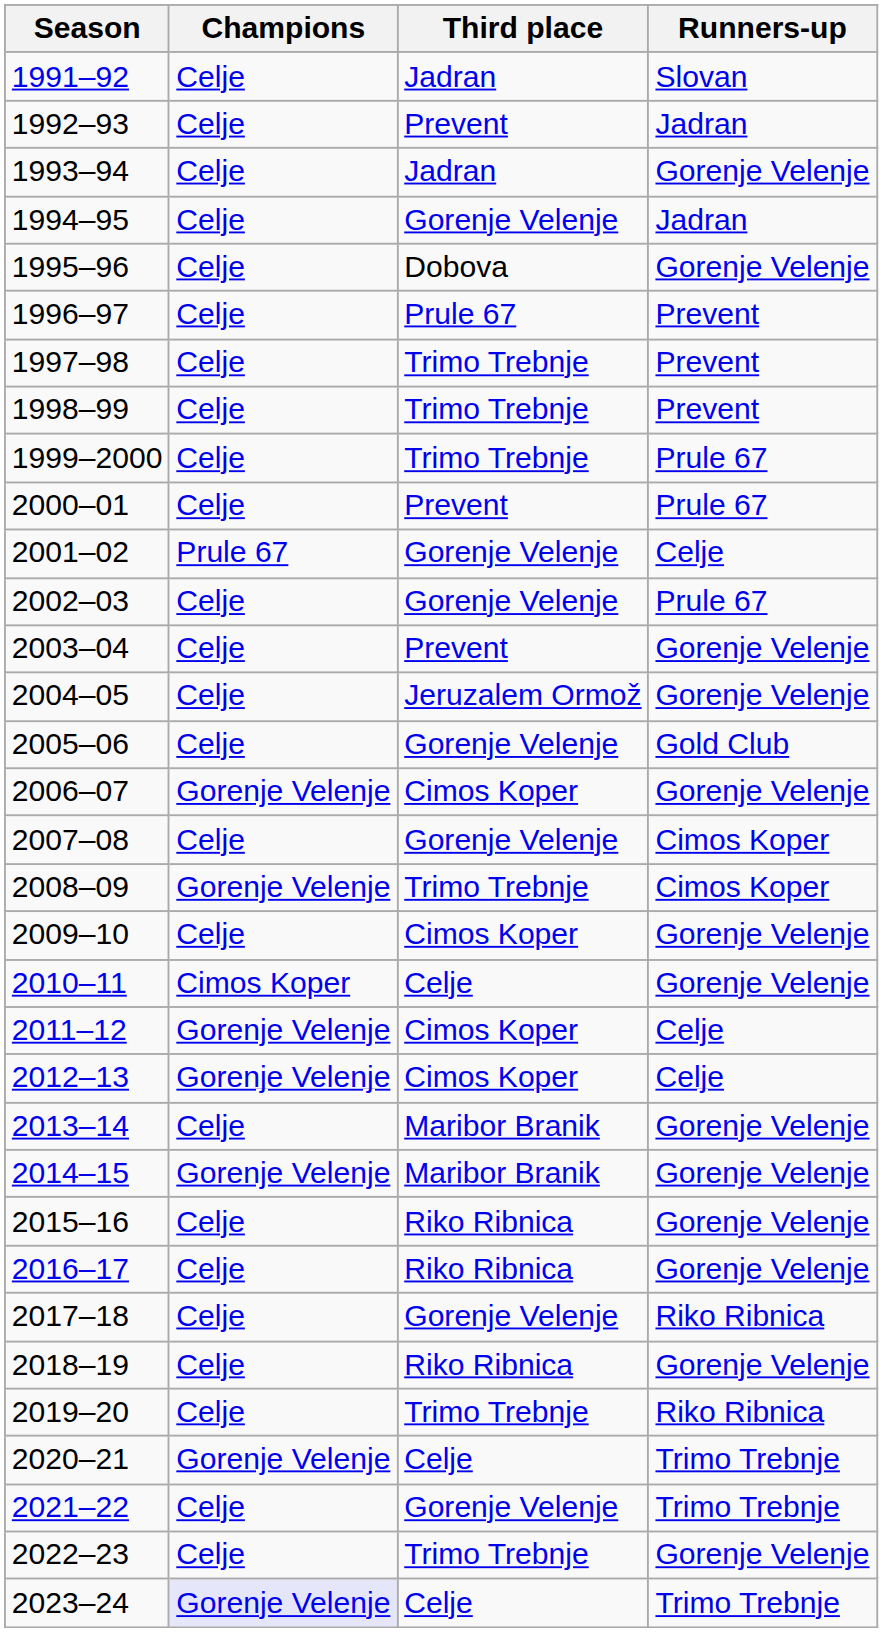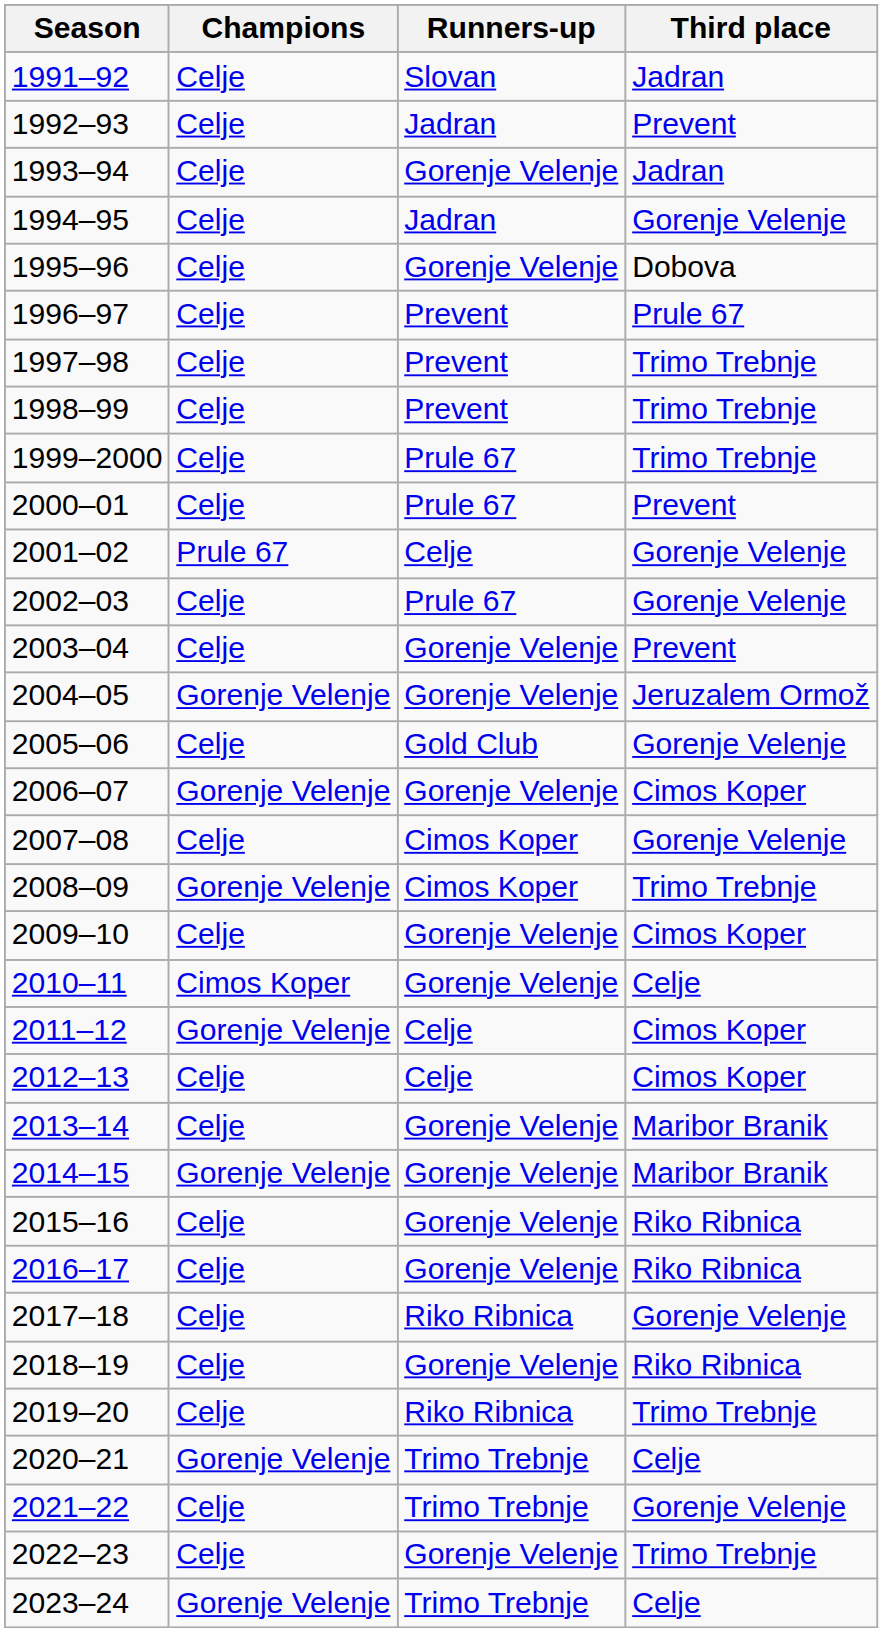 <table class="wikitable sortable">
 <tr>
 <th>Season</th>
 <th>Champions</th>
+<th>Runners-up</th>
 <th>Third place</th>
-<th>Runners-up</th>
 </tr>
 <tr>
 <td><a href='#'>1991–92</a></td>
 <td><a href='#'>Celje</a></td>
+<td><a href='#'>Slovan</a></td>
 <td><a href='#'>Jadran</a></td>
-<td><a href='#'>Slovan</a></td>
 </tr>
 <tr>
 <td>1992–93</td>
 <td><a href='#'>Celje</a></td>
+<td><a href='#'>Jadran</a></td>
 <td><a href='#'>Prevent</a></td>
+</tr>
+<tr>
+<td>1993–94</td>
+<td><a href='#'>Celje</a></td>
+<td><a href='#'>Gorenje Velenje</a></td>
 <td><a href='#'>Jadran</a></td>
 </tr>
 <tr>
-<td>1993–94</td>
+<td>1994–95</td>
 <td><a href='#'>Celje</a></td>
 <td><a href='#'>Jadran</a></td>
 <td><a href='#'>Gorenje Velenje</a></td>
 </tr>
 <tr>
-<td>1994–95</td>
+<td>1995–96</td>
 <td><a href='#'>Celje</a></td>
 <td><a href='#'>Gorenje Velenje</a></td>
-<td><a href='#'>Jadran</a></td>
-</tr>
-<tr>
-<td>1995–96</td>
-<td><a href='#'>Celje</a></td>
 <td>Dobova</td>
-<td><a href='#'>Gorenje Velenje</a></td>
 </tr>
 <tr>
 <td>1996–97</td>
+<td><a href='#'>Celje</a></td>
+<td><a href='#'>Prevent</a></td>
+<td><a href='#'>Prule 67</a></td>
+</tr>
+<tr>
+<td>1997–98</td>
+<td><a href='#'>Celje</a></td>
+<td><a href='#'>Prevent</a></td>
+<td><a href='#'>Trimo Trebnje</a></td>
+</tr>
+<tr>
+<td>1998–99</td>
+<td><a href='#'>Celje</a></td>
+<td><a href='#'>Prevent</a></td>
+<td><a href='#'>Trimo Trebnje</a></td>
+</tr>
+<tr>
+<td>1999–2000</td>
+<td><a href='#'>Celje</a></td>
+<td><a href='#'>Prule 67</a></td>
+<td><a href='#'>Trimo Trebnje</a></td>
+</tr>
+<tr>
+<td>2000–01</td>
 <td><a href='#'>Celje</a></td>
 <td><a href='#'>Prule 67</a></td>
 <td><a href='#'>Prevent</a></td>
 </tr>
 <tr>
-<td>1997–98</td>
-<td><a href='#'>Celje</a></td>
-<td><a href='#'>Trimo Trebnje</a></td>
-<td><a href='#'>Prevent</a></td>
-</tr>
-<tr>
-<td>1998–99</td>
-<td><a href='#'>Celje</a></td>
-<td><a href='#'>Trimo Trebnje</a></td>
-<td><a href='#'>Prevent</a></td>
-</tr>
-<tr>
-<td>1999–2000</td>
-<td><a href='#'>Celje</a></td>
-<td><a href='#'>Trimo Trebnje</a></td>
-<td><a href='#'>Prule 67</a></td>
-</tr>
-<tr>
-<td>2000–01</td>
-<td><a href='#'>Celje</a></td>
-<td><a href='#'>Prevent</a></td>
-<td><a href='#'>Prule 67</a></td>
-</tr>
-<tr>
 <td>2001–02</td>
 <td><a href='#'>Prule 67</a></td>
+<td><a href='#'>Celje</a></td>
 <td><a href='#'>Gorenje Velenje</a></td>
-<td><a href='#'>Celje</a></td>
 </tr>
 <tr>
 <td>2002–03</td>
 <td><a href='#'>Celje</a></td>
+<td><a href='#'>Prule 67</a></td>
 <td><a href='#'>Gorenje Velenje</a></td>
-<td><a href='#'>Prule 67</a></td>
 </tr>
 <tr>
 <td>2003–04</td>
 <td><a href='#'>Celje</a></td>
+<td><a href='#'>Gorenje Velenje</a></td>
 <td><a href='#'>Prevent</a></td>
-<td><a href='#'>Gorenje Velenje</a></td>
 </tr>
 <tr>
 <td>2004–05</td>
-<td><a href='#'>Celje</a></td>
+<td><a href='#'>Gorenje Velenje</a></td>
+<td><a href='#'>Gorenje Velenje</a></td>
 <td><a href='#'>Jeruzalem Ormož</a></td>
-<td><a href='#'>Gorenje Velenje</a></td>
 </tr>
 <tr>
 <td>2005–06</td>
 <td><a href='#'>Celje</a></td>
+<td><a href='#'>Gold Club</a></td>
 <td><a href='#'>Gorenje Velenje</a></td>
-<td><a href='#'>Gold Club</a></td>
 </tr>
 <tr>
 <td>2006–07</td>
 <td><a href='#'>Gorenje Velenje</a></td>
+<td><a href='#'>Gorenje Velenje</a></td>
+<td><a href='#'>Cimos Koper</a></td>
+</tr>
+<tr>
+<td>2007–08</td>
+<td><a href='#'>Celje</a></td>
 <td><a href='#'>Cimos Koper</a></td>
 <td><a href='#'>Gorenje Velenje</a></td>
 </tr>
 <tr>
-<td>2007–08</td>
+<td>2008–09</td>
+<td><a href='#'>Gorenje Velenje</a></td>
+<td><a href='#'>Cimos Koper</a></td>
+<td><a href='#'>Trimo Trebnje</a></td>
+</tr>
+<tr>
+<td>2009–10</td>
 <td><a href='#'>Celje</a></td>
 <td><a href='#'>Gorenje Velenje</a></td>
 <td><a href='#'>Cimos Koper</a></td>
 </tr>
 <tr>
-<td>2008–09</td>
-<td><a href='#'>Gorenje Velenje</a></td>
-<td><a href='#'>Trimo Trebnje</a></td>
-<td><a href='#'>Cimos Koper</a></td>
-</tr>
-<tr>
-<td>2009–10</td>
-<td><a href='#'>Celje</a></td>
+<td><a href='#'>2010–11</a></td>
 <td><a href='#'>Cimos Koper</a></td>
 <td><a href='#'>Gorenje Velenje</a></td>
-</tr>
-<tr>
-<td><a href='#'>2010–11</a></td>
-<td><a href='#'>Cimos Koper</a></td>
 <td><a href='#'>Celje</a></td>
-<td><a href='#'>Gorenje Velenje</a></td>
 </tr>
 <tr>
 <td><a href='#'>2011–12</a></td>
 <td><a href='#'>Gorenje Velenje</a></td>
+<td><a href='#'>Celje</a></td>
 <td><a href='#'>Cimos Koper</a></td>
-<td><a href='#'>Celje</a></td>
 </tr>
 <tr>
 <td><a href='#'>2012–13</a></td>
-<td><a href='#'>Gorenje Velenje</a></td>
+<td><a href='#'>Celje</a></td>
+<td><a href='#'>Celje</a></td>
 <td><a href='#'>Cimos Koper</a></td>
-<td><a href='#'>Celje</a></td>
 </tr>
 <tr>
 <td><a href='#'>2013–14</a></td>
 <td><a href='#'>Celje</a></td>
+<td><a href='#'>Gorenje Velenje</a></td>
 <td><a href='#'>Maribor Branik</a></td>
-<td><a href='#'>Gorenje Velenje</a></td>
 </tr>
 <tr>
 <td><a href='#'>2014–15</a></td>
 <td><a href='#'>Gorenje Velenje</a></td>
+<td><a href='#'>Gorenje Velenje</a></td>
 <td><a href='#'>Maribor Branik</a></td>
-<td><a href='#'>Gorenje Velenje</a></td>
 </tr>
 <tr>
 <td>2015–16</td>
+<td><a href='#'>Celje</a></td>
+<td><a href='#'>Gorenje Velenje</a></td>
+<td><a href='#'>Riko Ribnica</a></td>
+</tr>
+<tr>
+<td><a href='#'>2016–17</a></td>
+<td><a href='#'>Celje</a></td>
+<td><a href='#'>Gorenje Velenje</a></td>
+<td><a href='#'>Riko Ribnica</a></td>
+</tr>
+<tr>
+<td>2017–18</td>
 <td><a href='#'>Celje</a></td>
 <td><a href='#'>Riko Ribnica</a></td>
 <td><a href='#'>Gorenje Velenje</a></td>
 </tr>
 <tr>
-<td><a href='#'>2016–17</a></td>
-<td><a href='#'>Celje</a></td>
-<td><a href='#'>Riko Ribnica</a></td>
-<td><a href='#'>Gorenje Velenje</a></td>
-</tr>
-<tr>
-<td>2017–18</td>
+<td>2018–19</td>
 <td><a href='#'>Celje</a></td>
 <td><a href='#'>Gorenje Velenje</a></td>
 <td><a href='#'>Riko Ribnica</a></td>
 </tr>
 <tr>
-<td>2018–19</td>
+<td>2019–20</td>
 <td><a href='#'>Celje</a></td>
 <td><a href='#'>Riko Ribnica</a></td>
-<td><a href='#'>Gorenje Velenje</a></td>
-</tr>
-<tr>
-<td>2019–20</td>
-<td><a href='#'>Celje</a></td>
 <td><a href='#'>Trimo Trebnje</a></td>
-<td><a href='#'>Riko Ribnica</a></td>
 </tr>
 <tr>
 <td>2020–21</td>
 <td><a href='#'>Gorenje Velenje</a></td>
+<td><a href='#'>Trimo Trebnje</a></td>
 <td><a href='#'>Celje</a></td>
-<td><a href='#'>Trimo Trebnje</a></td>
 </tr>
 <tr>
 <td><a href='#'>2021–22</a></td>
+<td><a href='#'>Celje</a></td>
+<td><a href='#'>Trimo Trebnje</a></td>
+<td><a href='#'>Gorenje Velenje</a></td>
+</tr>
+<tr>
+<td>2022–23</td>
 <td><a href='#'>Celje</a></td>
 <td><a href='#'>Gorenje Velenje</a></td>
 <td><a href='#'>Trimo Trebnje</a></td>
 </tr>
 <tr>
-<td>2022–23</td>
+<td>2023–24</td>
+<td><a href='#'>Gorenje Velenje</a></td>
+<td><a href='#'>Trimo Trebnje</a></td>
 <td><a href='#'>Celje</a></td>
-<td><a href='#'>Trimo Trebnje</a></td>
-<td><a href='#'>Gorenje Velenje</a></td>
-</tr>
-<tr>
-<td>2023–24</td>
-<td style="background: lavender;"><a href='#'>Gorenje Velenje</a></td>
-<td><a href='#'>Celje</a></td>
-<td><a href='#'>Trimo Trebnje</a></td>
 </tr>
 </table>
